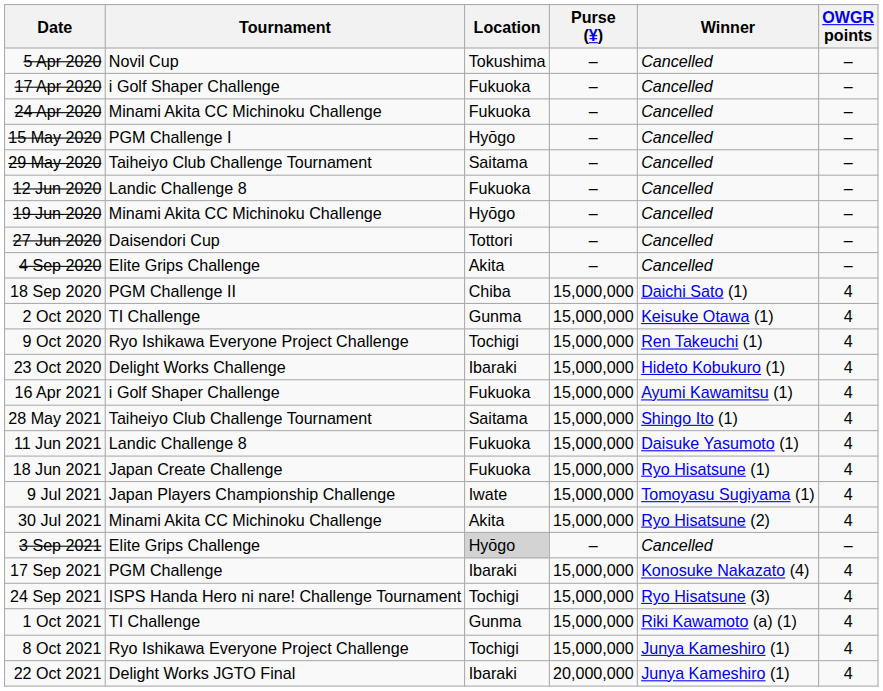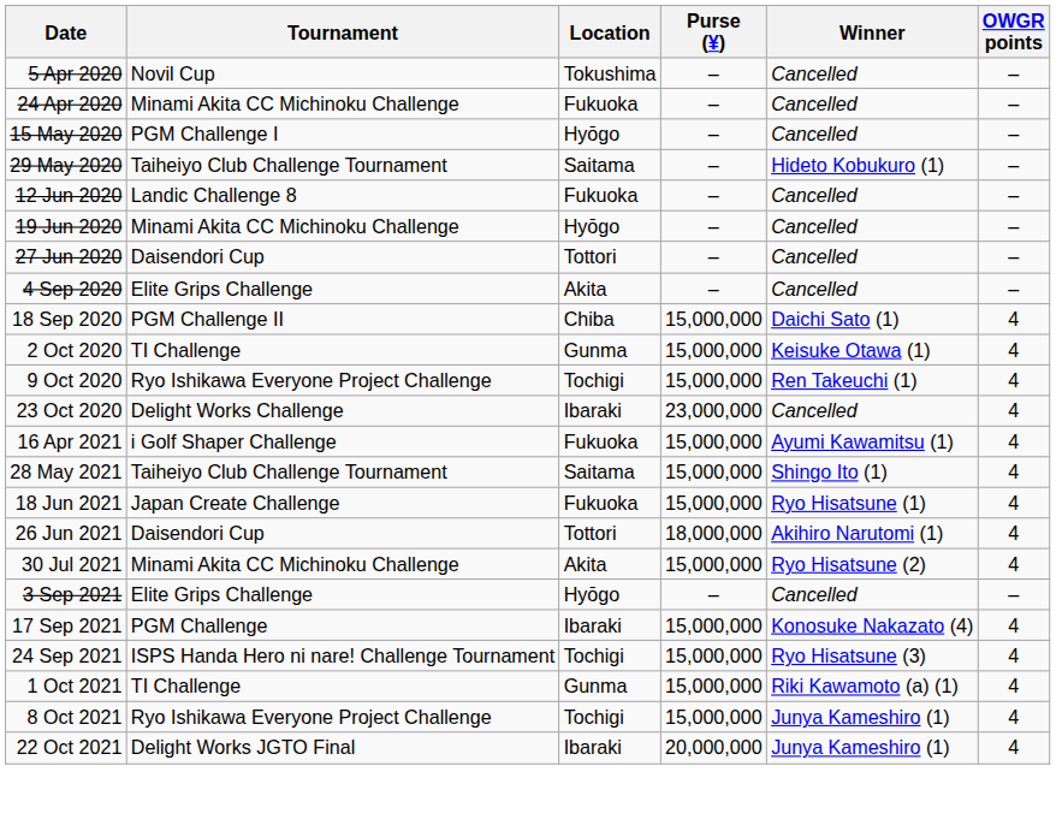 <table class="wikitable" style="font-size:95%">
 <tr>
 <th>Date</th>
 <th>Tournament</th>
 <th>Location</th>
 <th>Purse<br>(<a href='#'>¥</a>)</th>
 <th>Winner</th>
 <th><a href='#'>OWGR</a><br>points</th>
 </tr>
 <tr>
 <td align=right><s>5 Apr 2020</s></td>
 <td>Novil Cup</td>
 <td>Tokushima</td>
-<td align=center>–</td>
-<td><em>Cancelled</em></td>
-<td align=center>–</td>
-</tr>
-<tr>
-<td align=right><s>17 Apr 2020</s></td>
-<td>i Golf Shaper Challenge</td>
-<td>Fukuoka</td>
 <td align=center>–</td>
 <td><em>Cancelled</em></td>
 <td align=center>–</td>
 </tr>
 <tr>
 <td align=right><s>24 Apr 2020</s></td>
 <td>Minami Akita CC Michinoku Challenge</td>
 <td>Fukuoka</td>
 <td align=center>–</td>
 <td><em>Cancelled</em></td>
 <td align=center>–</td>
 </tr>
 <tr>
 <td align=right><s>15 May 2020</s></td>
 <td>PGM Challenge I</td>
 <td>Hyōgo</td>
 <td align=center>–</td>
 <td><em>Cancelled</em></td>
 <td align=center>–</td>
 </tr>
 <tr>
 <td align=right><s>29 May 2020</s></td>
 <td>Taiheiyo Club Challenge Tournament</td>
 <td>Saitama</td>
 <td align=center>–</td>
-<td><em>Cancelled</em></td>
+<td> <a href='#'>Hideto Kobukuro</a> (1)</td>
 <td align=center>–</td>
 </tr>
 <tr>
 <td align=right><s>12 Jun 2020</s></td>
 <td>Landic Challenge 8</td>
 <td>Fukuoka</td>
 <td align=center>–</td>
 <td><em>Cancelled</em></td>
 <td align=center>–</td>
 </tr>
 <tr>
 <td align=right><s>19 Jun 2020</s></td>
 <td>Minami Akita CC Michinoku Challenge</td>
 <td>Hyōgo</td>
 <td align=center>–</td>
 <td><em>Cancelled</em></td>
 <td align=center>–</td>
 </tr>
 <tr>
 <td align=right><s>27 Jun 2020</s></td>
 <td>Daisendori Cup</td>
 <td>Tottori</td>
 <td align=center>–</td>
 <td><em>Cancelled</em></td>
 <td align=center>–</td>
 </tr>
 <tr>
 <td align=right><s>4 Sep 2020</s></td>
 <td>Elite Grips Challenge</td>
 <td>Akita</td>
 <td align=center>–</td>
 <td><em>Cancelled</em></td>
 <td align=center>–</td>
 </tr>
 <tr>
 <td align=right>18 Sep 2020</td>
 <td>PGM Challenge II</td>
 <td>Chiba</td>
 <td align=right>15,000,000</td>
 <td> <a href='#'>Daichi Sato</a> (1)</td>
 <td align=center>4</td>
 </tr>
 <tr>
 <td align=right>2 Oct 2020</td>
 <td>TI Challenge</td>
 <td>Gunma</td>
 <td align=right>15,000,000</td>
 <td> <a href='#'>Keisuke Otawa</a> (1)</td>
 <td align=center>4</td>
 </tr>
 <tr>
 <td align=right>9 Oct 2020</td>
 <td>Ryo Ishikawa Everyone Project Challenge</td>
 <td>Tochigi</td>
 <td align=right>15,000,000</td>
 <td> <a href='#'>Ren Takeuchi</a> (1)</td>
 <td align=center>4</td>
 </tr>
 <tr>
 <td align=right>23 Oct 2020</td>
 <td>Delight Works Challenge</td>
 <td>Ibaraki</td>
-<td align=right>15,000,000</td>
-<td> <a href='#'>Hideto Kobukuro</a> (1)</td>
+<td align=right>23,000,000</td>
+<td><em>Cancelled</em></td>
 <td align=center>4</td>
 </tr>
 <tr>
 <td align=right>16 Apr 2021</td>
 <td>i Golf Shaper Challenge</td>
 <td>Fukuoka</td>
 <td align=right>15,000,000</td>
 <td> <a href='#'>Ayumi Kawamitsu</a> (1)</td>
 <td align=center>4</td>
 </tr>
 <tr>
 <td align=right>28 May 2021</td>
 <td>Taiheiyo Club Challenge Tournament</td>
 <td>Saitama</td>
 <td align=right>15,000,000</td>
 <td> <a href='#'>Shingo Ito</a> (1)</td>
 <td align=center>4</td>
 </tr>
 <tr>
-<td align=right>11 Jun 2021</td>
-<td>Landic Challenge 8</td>
-<td>Fukuoka</td>
-<td align=right>15,000,000</td>
-<td> <a href='#'>Daisuke Yasumoto</a> (1)</td>
-<td align=center>4</td>
-</tr>
-<tr>
 <td align=right>18 Jun 2021</td>
 <td>Japan Create Challenge</td>
 <td>Fukuoka</td>
 <td align=right>15,000,000</td>
 <td> <a href='#'>Ryo Hisatsune</a> (1)</td>
 <td align=center>4</td>
 </tr>
 <tr>
-<td align=right>9 Jul 2021</td>
-<td>Japan Players Championship Challenge</td>
-<td>Iwate</td>
-<td align=right>15,000,000</td>
-<td> <a href='#'>Tomoyasu Sugiyama</a> (1)</td>
+<td align=right>26 Jun 2021</td>
+<td>Daisendori Cup</td>
+<td>Tottori</td>
+<td align=right>18,000,000</td>
+<td> <a href='#'>Akihiro Narutomi</a> (1)</td>
 <td align=center>4</td>
 </tr>
 <tr>
 <td align=right>30 Jul 2021</td>
 <td>Minami Akita CC Michinoku Challenge</td>
 <td>Akita</td>
 <td align=right>15,000,000</td>
 <td> <a href='#'>Ryo Hisatsune</a> (2)</td>
 <td align=center>4</td>
 </tr>
 <tr>
 <td align=right><s>3 Sep 2021</s></td>
 <td>Elite Grips Challenge</td>
-<td style="background: lightgrey;">Hyōgo</td>
+<td>Hyōgo</td>
 <td align=center>–</td>
 <td><em>Cancelled</em></td>
 <td align=center>–</td>
 </tr>
 <tr>
 <td align=right>17 Sep 2021</td>
 <td>PGM Challenge</td>
 <td>Ibaraki</td>
 <td align=right>15,000,000</td>
 <td> <a href='#'>Konosuke Nakazato</a> (4)</td>
 <td align=center>4</td>
 </tr>
 <tr>
 <td align=right>24 Sep 2021</td>
 <td>ISPS Handa Hero ni nare! Challenge Tournament</td>
 <td>Tochigi</td>
 <td align=right>15,000,000</td>
 <td> <a href='#'>Ryo Hisatsune</a> (3)</td>
 <td align=center>4</td>
 </tr>
 <tr>
 <td align=right>1 Oct 2021</td>
 <td>TI Challenge</td>
 <td>Gunma</td>
 <td align=right>15,000,000</td>
 <td> <a href='#'>Riki Kawamoto</a> (a) (1)</td>
 <td align=center>4</td>
 </tr>
 <tr>
 <td align=right>8 Oct 2021</td>
 <td>Ryo Ishikawa Everyone Project Challenge</td>
 <td>Tochigi</td>
 <td align=right>15,000,000</td>
 <td> <a href='#'>Junya Kameshiro</a> (1)</td>
 <td align=center>4</td>
 </tr>
 <tr>
 <td align=right>22 Oct 2021</td>
 <td>Delight Works JGTO Final</td>
 <td>Ibaraki</td>
 <td align=right>20,000,000</td>
 <td> <a href='#'>Junya Kameshiro</a> (1)</td>
 <td align=center>4</td>
 </tr>
 </table>
